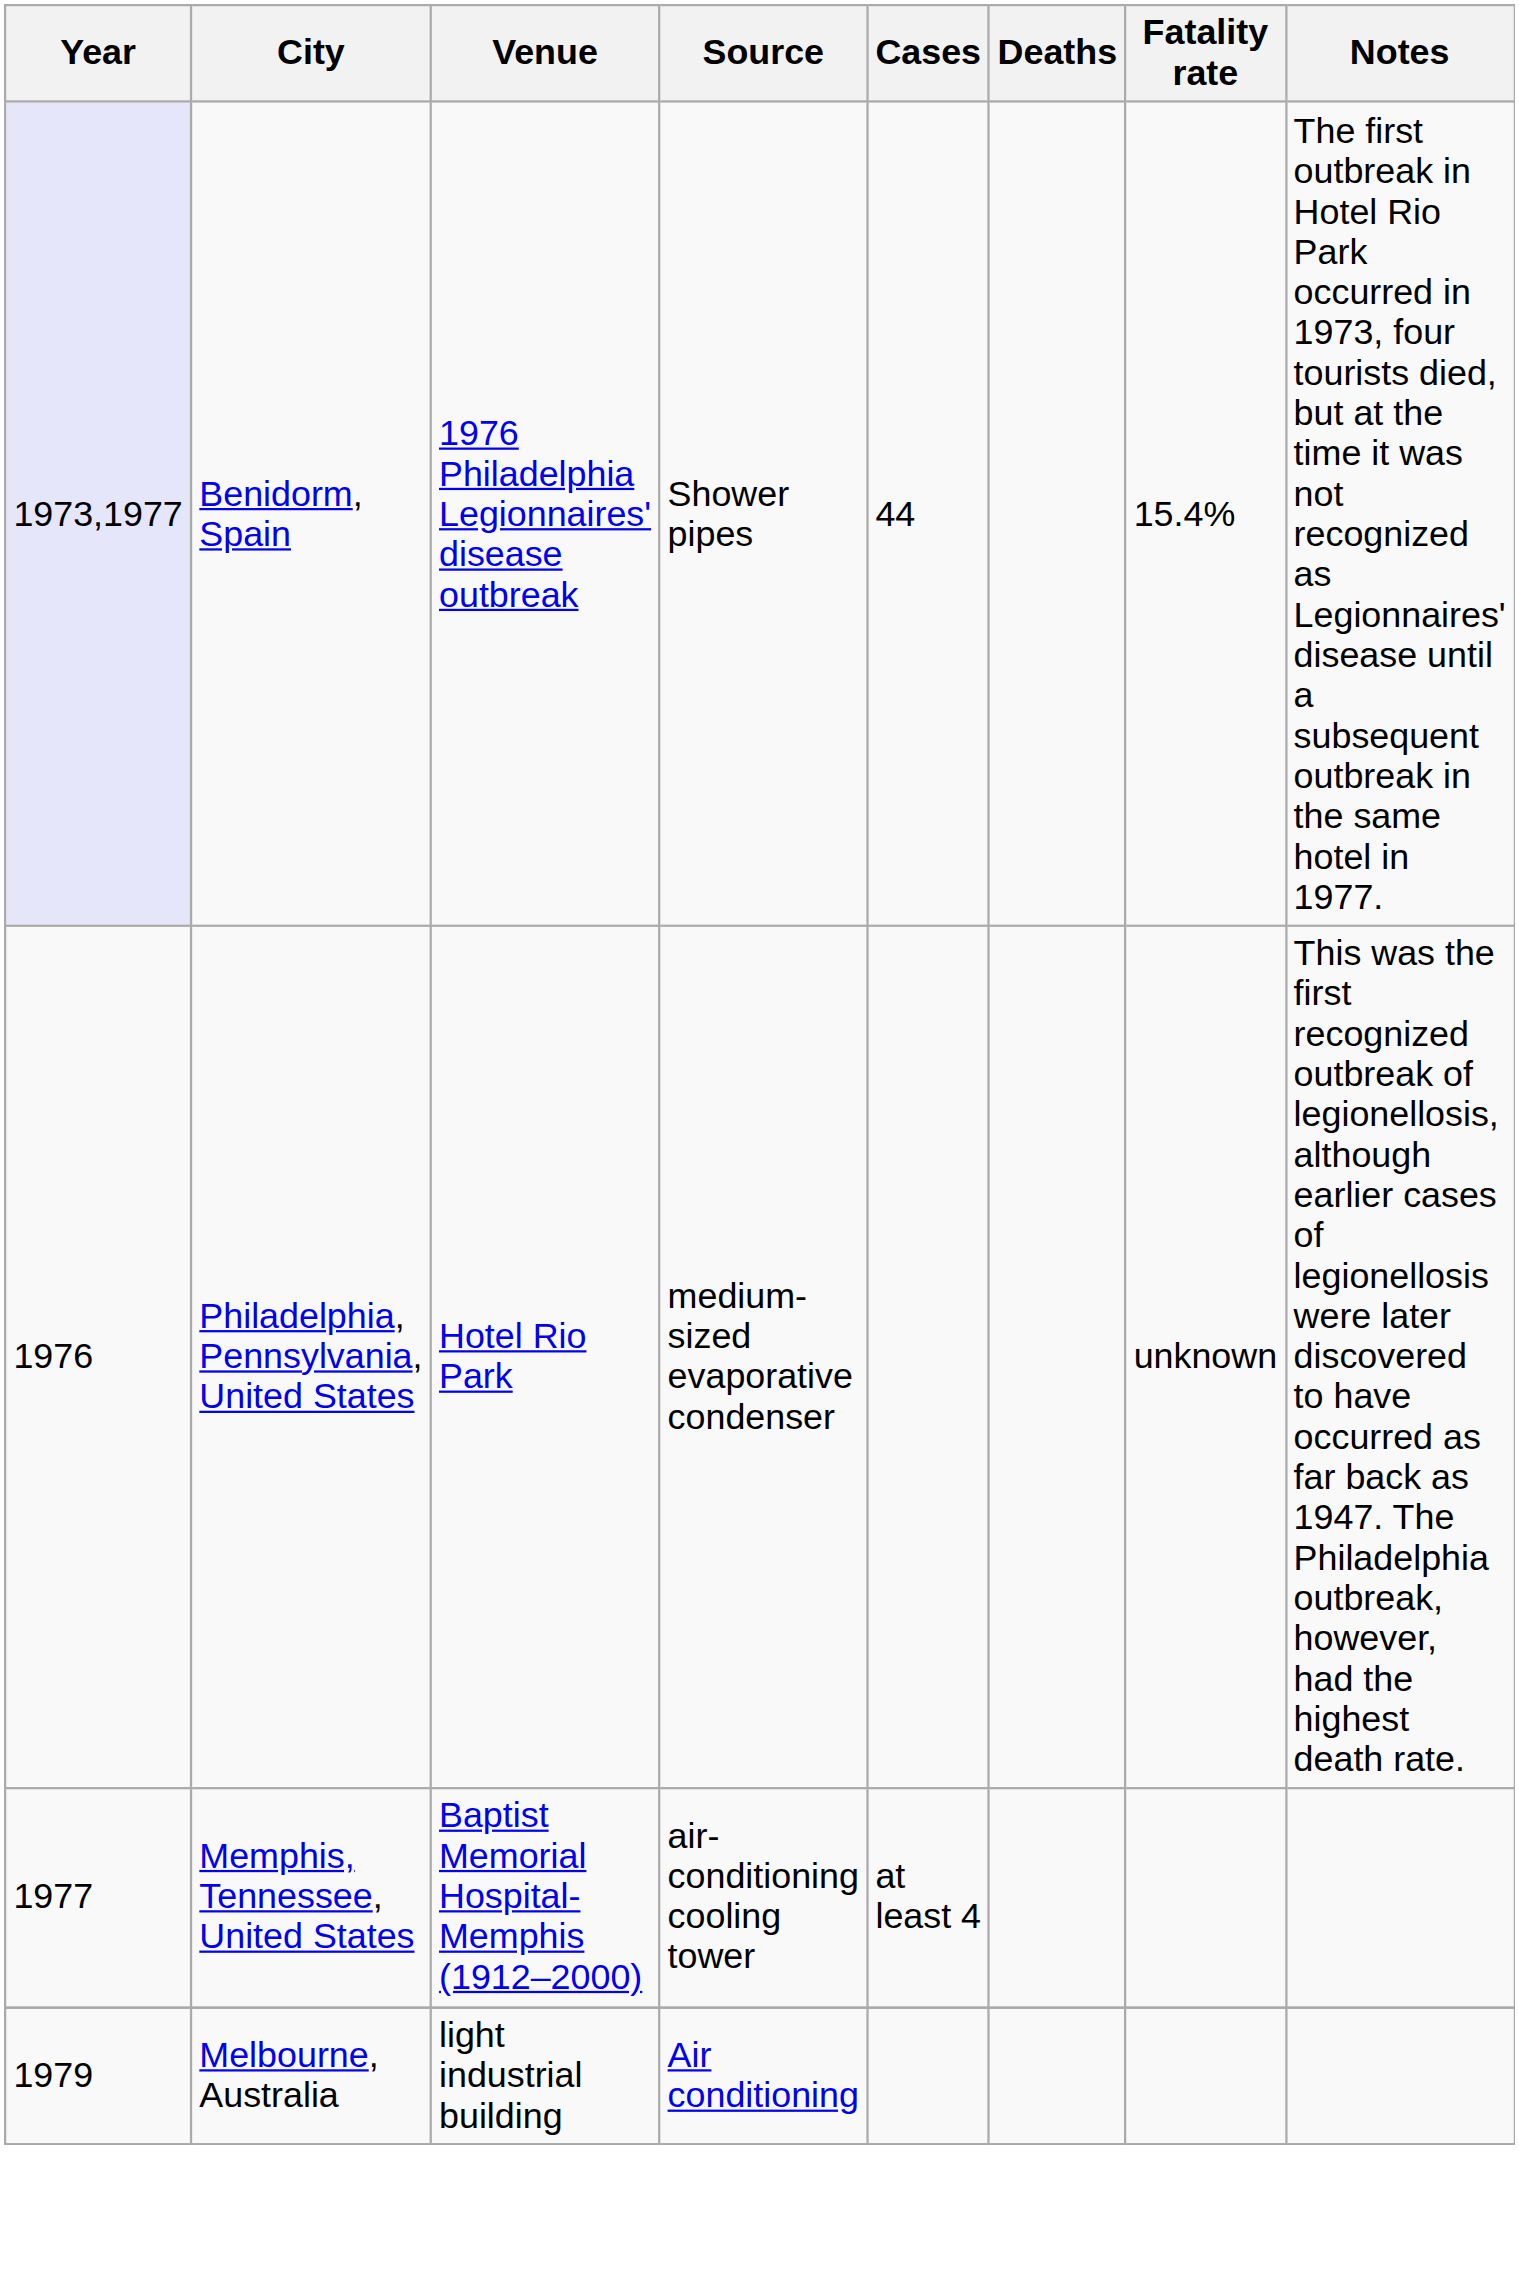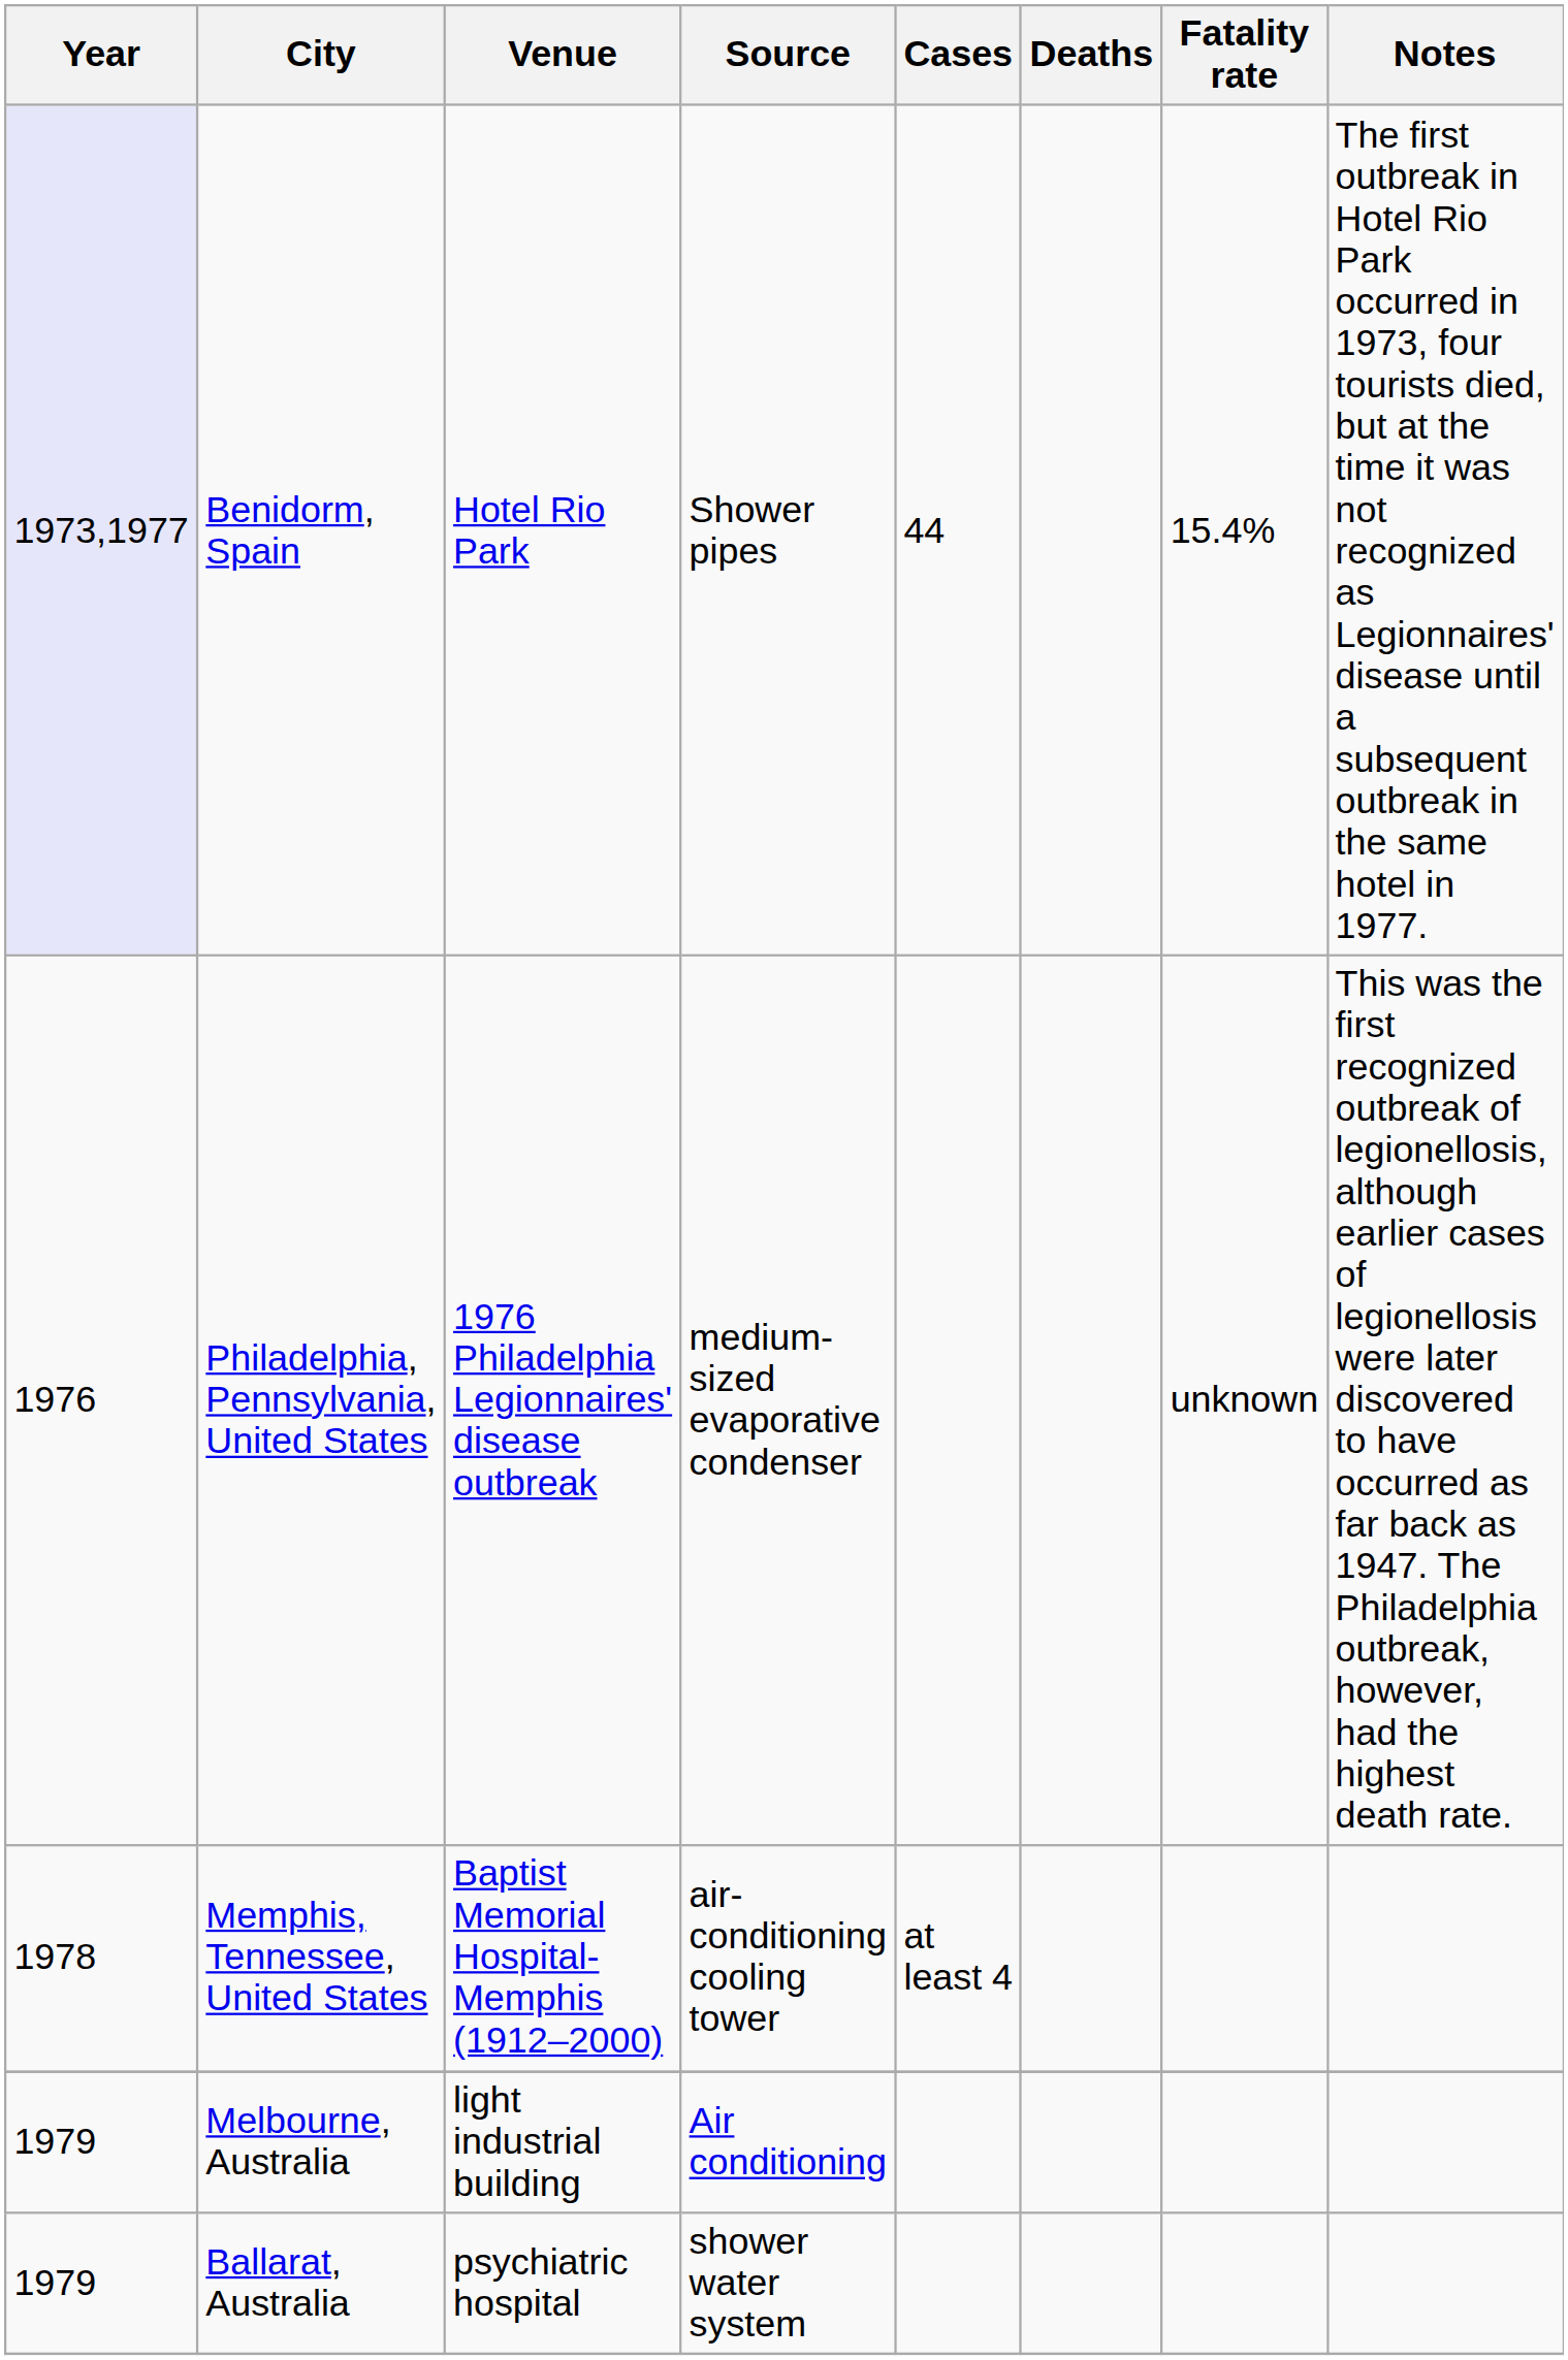 <table class="wikitable sortable">
 <tr>
 <th>Year</th>
 <th>City</th>
 <th>Venue</th>
 <th>Source</th>
 <th>Cases</th>
 <th>Deaths</th>
 <th>Fatality rate</th>
 <th>Notes</th>
 </tr>
 <tr>
 <td style="background: lavender;">1973,1977</td>
 <td><a href='#'>Benidorm</a>, <a href='#'>Spain</a></td>
-<td><a href='#'>1976 Philadelphia Legionnaires' disease outbreak</a></td>
+<td><a href='#'>Hotel Rio Park</a></td>
 <td>Shower pipes</td>
 <td>44</td>
 <td></td>
 <td>15.4%</td>
 <td>The first outbreak in Hotel Rio Park occurred in 1973, four tourists died, but at the time it was not recognized as Legionnaires' disease until a subsequent outbreak in the same hotel in 1977.</td>
 </tr>
 <tr>
 <td>1976</td>
 <td><a href='#'>Philadelphia</a>, <a href='#'>Pennsylvania</a>, <a href='#'>United States</a></td>
-<td><a href='#'>Hotel Rio Park</a></td>
+<td><a href='#'>1976 Philadelphia Legionnaires' disease outbreak</a></td>
 <td>medium-sized evaporative condenser</td>
 <td></td>
 <td></td>
 <td>unknown</td>
 <td>This was the first recognized outbreak of legionellosis, although earlier cases of legionellosis were later discovered to have occurred as far back as 1947. The Philadelphia outbreak, however, had the highest death rate.</td>
 </tr>
 <tr>
-<td>1977</td>
+<td>1978</td>
 <td><a href='#'>Memphis, Tennessee</a>, <a href='#'>United States</a></td>
 <td><a href='#'>Baptist Memorial Hospital-Memphis (1912–2000)</a></td>
 <td>air-conditioning cooling tower</td>
 <td>at least 4</td>
 <td></td>
 <td></td>
 <td></td>
 </tr>
 <tr>
 </tr>
 <tr>
 <td>1979</td>
 <td><a href='#'>Melbourne</a>, Australia</td>
 <td>light industrial building</td>
 <td><a href='#'>Air conditioning</a></td>
 <td></td>
 <td></td>
 <td></td>
 <td></td>
 </tr>
 <tr>
+<td>1979</td>
+<td><a href='#'>Ballarat</a>, Australia</td>
+<td>psychiatric hospital</td>
+<td>shower water system</td>
+<td></td>
+<td></td>
+<td></td>
+<td></td>
+</tr>
+<tr>
 </tr>
 </table>
